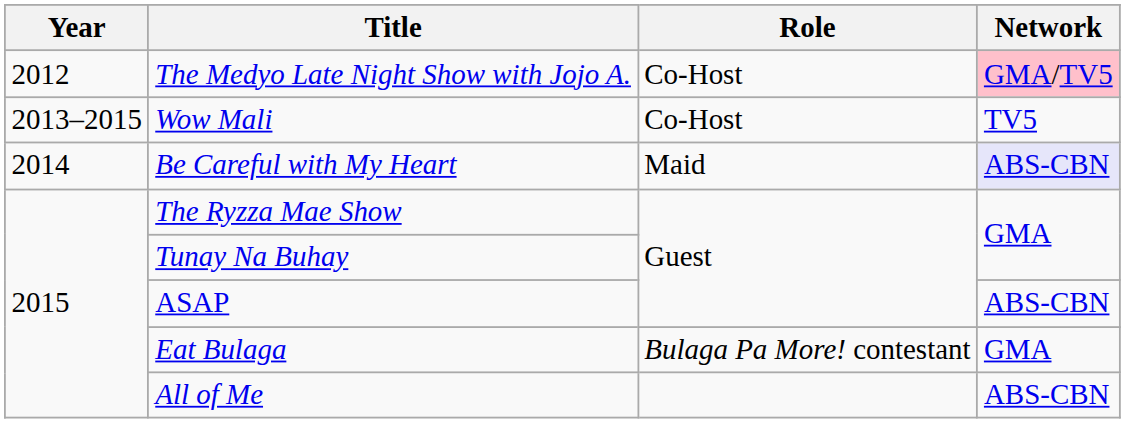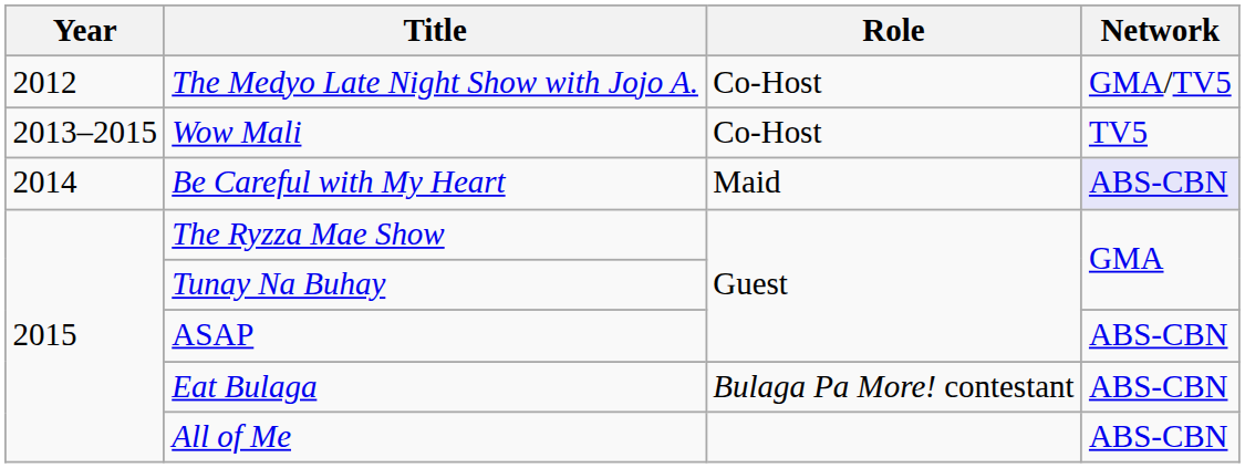 <table class="wikitable sortable">
 <tr>
 <th>Year</th>
 <th>Title</th>
 <th>Role</th>
 <th>Network</th>
 </tr>
 <tr>
 <td>2012</td>
 <td><em><a href='#'>The Medyo Late Night Show with Jojo A.</a></em></td>
 <td>Co-Host</td>
-<td style="background: pink;"><a href='#'>GMA</a>/<a href='#'>TV5</a></td>
+<td><a href='#'>GMA</a>/<a href='#'>TV5</a></td>
 </tr>
 <tr>
 <td>2013–2015</td>
 <td><em><a href='#'>Wow Mali</a></em></td>
 <td>Co-Host</td>
 <td><a href='#'>TV5</a></td>
 </tr>
 <tr>
 <td>2014</td>
 <td><em><a href='#'>Be Careful with My Heart</a></em></td>
 <td>Maid</td>
 <td style="background: lavender;"><a href='#'>ABS-CBN</a></td>
 </tr>
 <tr>
 <td rowspan=5>2015</td>
 <td><em><a href='#'>The Ryzza Mae Show</a></em></td>
 <td rowspan=3>Guest</td>
 <td rowspan=2><a href='#'>GMA</a></td>
 </tr>
 <tr>
 <td><em><a href='#'>Tunay Na Buhay</a></em></td>
 </tr>
 <tr>
 <td><a href='#'>ASAP</a></td>
 <td><a href='#'>ABS-CBN</a></td>
 </tr>
 <tr>
 <td><em><a href='#'>Eat Bulaga</a></em></td>
 <td><em>Bulaga Pa More!</em> contestant</td>
-<td><a href='#'>GMA</a></td>
+<td><a href='#'>ABS-CBN</a></td>
 </tr>
 <tr>
 <td><em><a href='#'>All of Me</a></em></td>
 <td></td>
 <td><a href='#'>ABS-CBN</a></td>
 </tr>
 </table>
